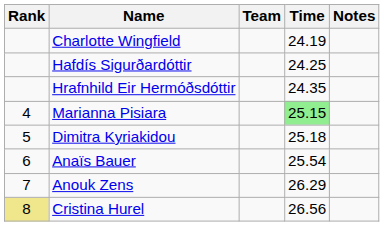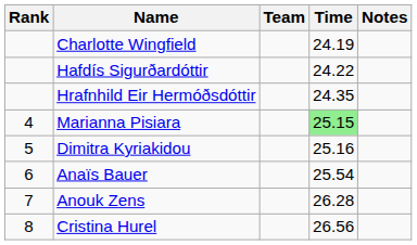 <table class="wikitable sortable" style="text-align:center">
 <tr>
 <th>Rank</th>
 <th>Name</th>
 <th>Team</th>
 <th>Time</th>
 <th>Notes</th>
 </tr>
 <tr>
 <td></td>
 <td align="left"><a href='#'>Charlotte Wingfield</a></td>
 <td align=left></td>
 <td>24.19</td>
 <td></td>
 </tr>
 <tr>
 <td></td>
 <td align="left"><a href='#'>Hafdís Sigurðardóttir</a></td>
 <td align=left></td>
-<td>24.25</td>
+<td>24.22</td>
 <td></td>
 </tr>
 <tr>
 <td></td>
 <td align="left"><a href='#'>Hrafnhild Eir Hermóðsdóttir</a></td>
 <td align=left></td>
 <td>24.35</td>
 <td></td>
 </tr>
 <tr>
 <td>4</td>
 <td align="left"><a href='#'>Marianna Pisiara</a></td>
 <td align=left></td>
 <td style="background: lightgreen;">25.15</td>
 <td></td>
 </tr>
 <tr>
 <td>5</td>
 <td align="left"><a href='#'>Dimitra Kyriakidou</a></td>
 <td align=left></td>
-<td>25.18</td>
+<td>25.16</td>
 <td></td>
 </tr>
 <tr>
 <td>6</td>
 <td align="left"><a href='#'>Anaïs Bauer</a></td>
 <td align=left></td>
 <td>25.54</td>
 <td></td>
 </tr>
 <tr>
 <td>7</td>
 <td align="left"><a href='#'>Anouk Zens</a></td>
 <td align=left></td>
-<td>26.29</td>
+<td>26.28</td>
 <td></td>
 </tr>
 <tr>
-<td style="background: khaki;">8</td>
+<td>8</td>
 <td align="left"><a href='#'>Cristina Hurel</a></td>
 <td align=left></td>
 <td>26.56</td>
 <td></td>
 </tr>
 </table>
